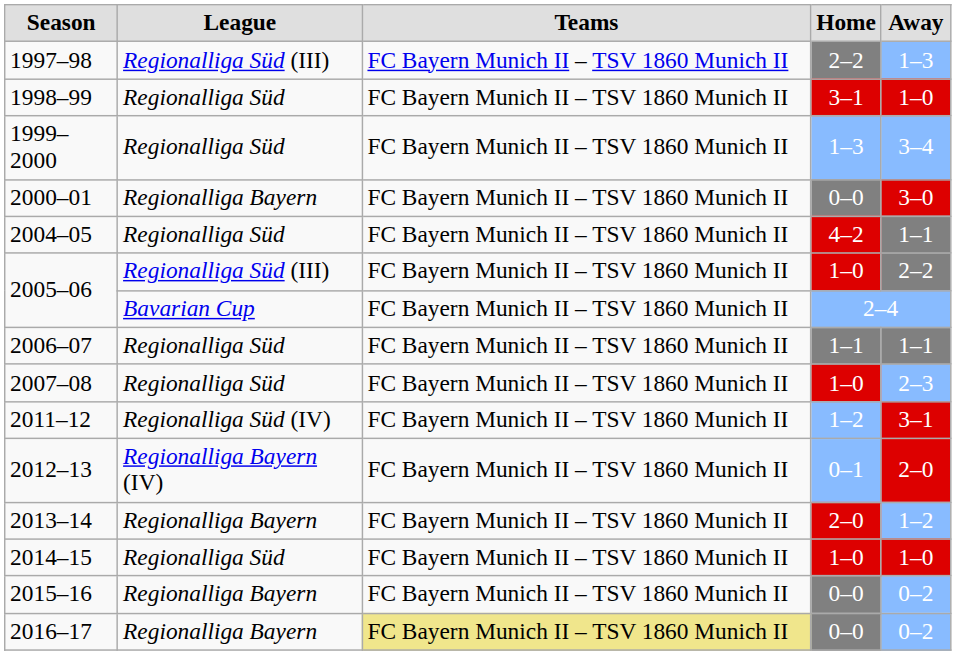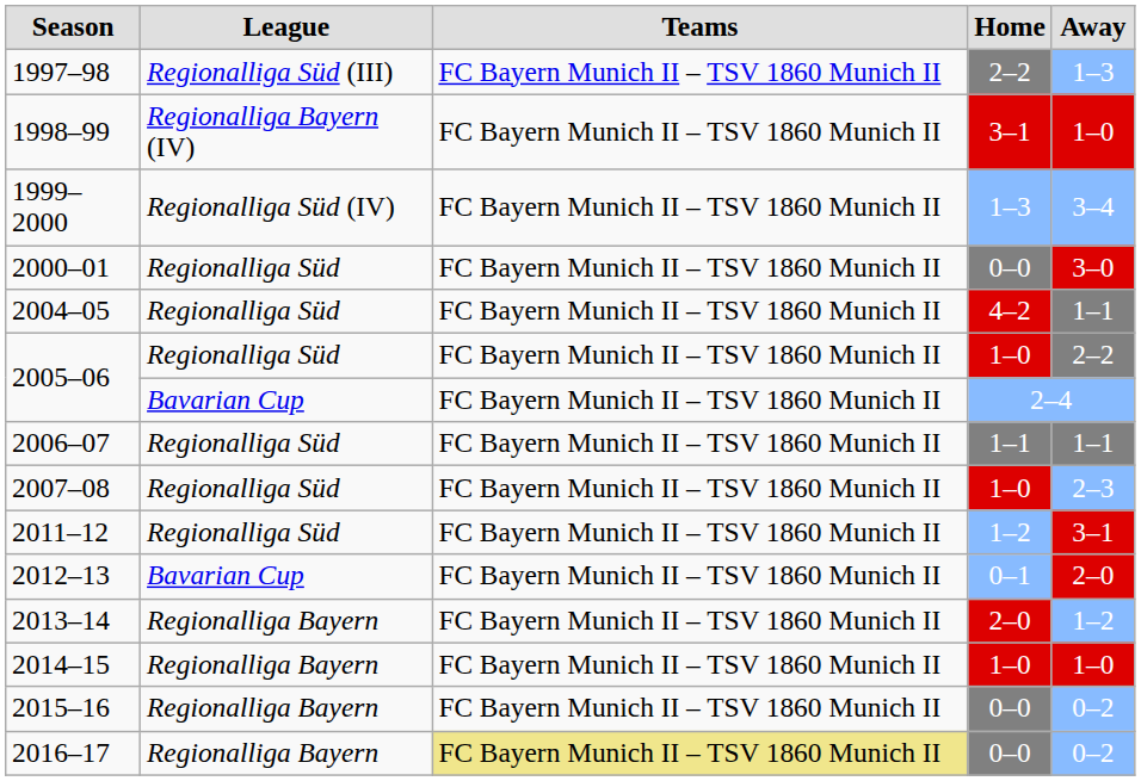 <table class="wikitable">
 <tr align="center" bgcolor="#dfdfdf">
 <td width="70"><strong>Season</strong></td>
 <td width="160"><strong>League</strong></td>
 <td width="300"><strong>Teams</strong></td>
 <td width="40"><strong>Home</strong></td>
 <td width="40"><strong>Away</strong></td>
 </tr>
 <tr>
 <td align="left">1997–98</td>
 <td align="left"><em><a href='#'>Regionalliga Süd</a></em> (III)</td>
 <td align="left"><a href='#'>FC Bayern Munich II</a> – <a href='#'>TSV 1860 Munich II</a></td>
 <td align="center" style="background:#808080; text-align:center;color:white;">2–2</td>
 <td align="center" style="background:#88BBFF; text-align:center;color:white;">1–3</td>
 </tr>
 <tr>
 <td align="left">1998–99</td>
-<td align="left"><em>Regionalliga Süd</em></td>
+<td align="left"><em><a href='#'>Regionalliga Bayern</a></em> (IV)</td>
 <td align="left">FC Bayern Munich II – TSV 1860 Munich II</td>
 <td align="center" style="background:#DD0000; text-align:center;color:white;">3–1</td>
 <td align="center" style="background:#DD0000; text-align:center;color:white;">1–0</td>
 </tr>
 <tr>
 <td align="left">1999–2000</td>
-<td align="left"><em>Regionalliga Süd</em></td>
+<td align="left"><em>Regionalliga Süd</em> (IV)</td>
 <td align="left">FC Bayern Munich II – TSV 1860 Munich II</td>
 <td align="center" style="background:#88BBFF; text-align:center;color:white;">1–3</td>
 <td align="center" style="background:#88BBFF; text-align:center;color:white;">3–4</td>
 </tr>
 <tr>
 <td align="left">2000–01</td>
-<td align="left"><em>Regionalliga Bayern</em></td>
+<td align="left"><em>Regionalliga Süd</em></td>
 <td align="left">FC Bayern Munich II – TSV 1860 Munich II</td>
 <td align="center" style="background:#808080; text-align:center;color:white;">0–0</td>
 <td align="center" style="background:#DD0000; text-align:center;color:white;">3–0</td>
 </tr>
 <tr>
 <td align="left">2004–05</td>
 <td align="left"><em>Regionalliga Süd</em></td>
 <td align="left">FC Bayern Munich II – TSV 1860 Munich II</td>
 <td align="center" style="background:#DD0000; text-align:center;color:white;">4–2</td>
 <td align="center" style="background:#808080; text-align:center;color:white;">1–1</td>
 </tr>
 <tr>
 <td rowspan=2, align="left">2005–06</td>
-<td align="left"><em><a href='#'>Regionalliga Süd</a></em> (III)</td>
+<td align="left"><em>Regionalliga Süd</em></td>
 <td align="left">FC Bayern Munich II – TSV 1860 Munich II</td>
 <td align="center" style="background:#DD0000; text-align:center;color:white;">1–0</td>
 <td align="center" style="background:#808080; text-align:center;color:white;">2–2</td>
 </tr>
 <tr>
 <td align="left"><em><a href='#'>Bavarian Cup</a></em></td>
 <td align="left">FC Bayern Munich II – TSV 1860 Munich II</td>
 <td align="center" colspan=2 style="background:#88BBFF; text-align:center;color:white;">2–4</td>
 </tr>
 <tr>
 <td align="left">2006–07</td>
 <td align="left"><em>Regionalliga Süd</em></td>
 <td align="left">FC Bayern Munich II – TSV 1860 Munich II</td>
 <td align="center" style="background:#808080; text-align:center;color:white;">1–1</td>
 <td align="center" style="background:#808080; text-align:center;color:white;">1–1</td>
 </tr>
 <tr>
 <td align="left">2007–08</td>
 <td align="left"><em>Regionalliga Süd</em></td>
 <td align="left">FC Bayern Munich II – TSV 1860 Munich II</td>
 <td align="center" style="background:#DD0000; text-align:center;color:white;">1–0</td>
 <td align="center" style="background:#88BBFF; text-align:center;color:white;">2–3</td>
 </tr>
 <tr>
 <td align="left">2011–12</td>
-<td align="left"><em>Regionalliga Süd</em> (IV)</td>
+<td align="left"><em>Regionalliga Süd</em></td>
 <td align="left">FC Bayern Munich II – TSV 1860 Munich II</td>
 <td align="center" style="background:#88BBFF; text-align:center;color:white;">1–2</td>
 <td align="center" style="background:#DD0000; text-align:center;color:white;">3–1</td>
 </tr>
 <tr>
 <td align="left">2012–13</td>
-<td align="left"><em><a href='#'>Regionalliga Bayern</a></em> (IV)</td>
+<td align="left"><em><a href='#'>Bavarian Cup</a></em></td>
 <td align="left">FC Bayern Munich II – TSV 1860 Munich II</td>
 <td align="center" style="background:#88BBFF; text-align:center;color:white;">0–1</td>
 <td align="center" style="background:#DD0000; text-align:center;color:white;">2–0</td>
 </tr>
 <tr>
 <td align="left">2013–14</td>
 <td align="left"><em>Regionalliga Bayern</em></td>
 <td align="left">FC Bayern Munich II – TSV 1860 Munich II</td>
 <td align="center" style="background:#DD0000; text-align:center;color:white;">2–0</td>
 <td align="center" style="background:#88BBFF; text-align:center;color:white;">1–2</td>
 </tr>
 <tr>
 <td align="left">2014–15</td>
-<td align="left"><em>Regionalliga Süd</em></td>
+<td align="left"><em>Regionalliga Bayern</em></td>
 <td align="left">FC Bayern Munich II – TSV 1860 Munich II</td>
 <td align="center" style="background:#DD0000; text-align:center;color:white;">1–0</td>
 <td align="center" style="background:#DD0000; text-align:center;color:white;">1–0</td>
 </tr>
 <tr>
 <td align="left">2015–16</td>
 <td align="left"><em>Regionalliga Bayern</em></td>
 <td align="left">FC Bayern Munich II – TSV 1860 Munich II</td>
 <td align="center" style="background:#808080; text-align:center;color:white;">0–0</td>
 <td align="center" style="background:#88BBFF; text-align:center;color:white;">0–2</td>
 </tr>
 <tr>
 <td align="left">2016–17</td>
 <td align="left"><em>Regionalliga Bayern</em></td>
 <td align="left" style="background: khaki;">FC Bayern Munich II – TSV 1860 Munich II</td>
 <td align="center" style="background:#808080; text-align:center;color:white;">0–0</td>
 <td align="center" style="background:#88BBFF; text-align:center;color:white;">0–2</td>
 </tr>
 </table>
